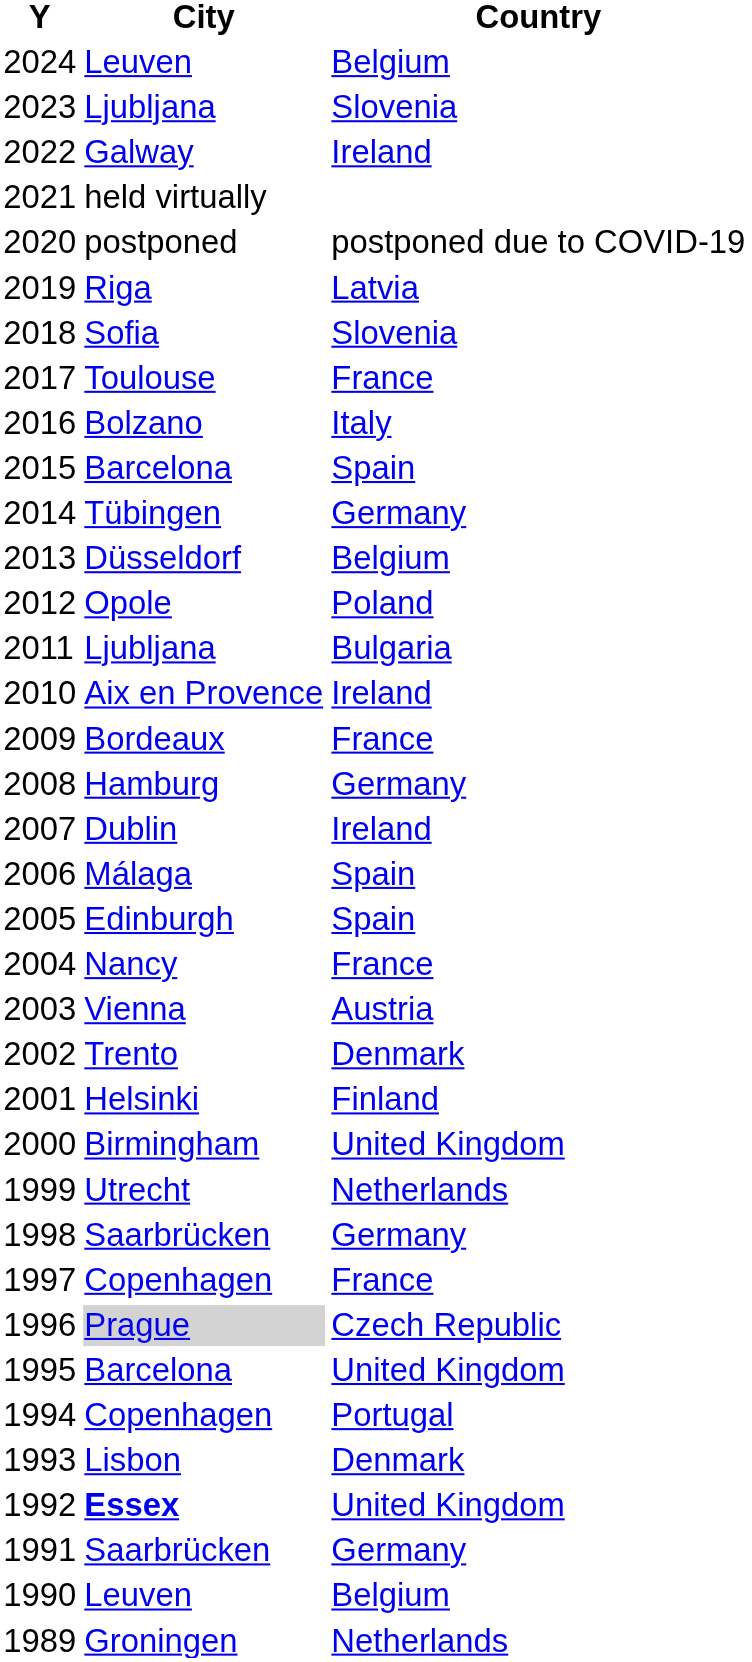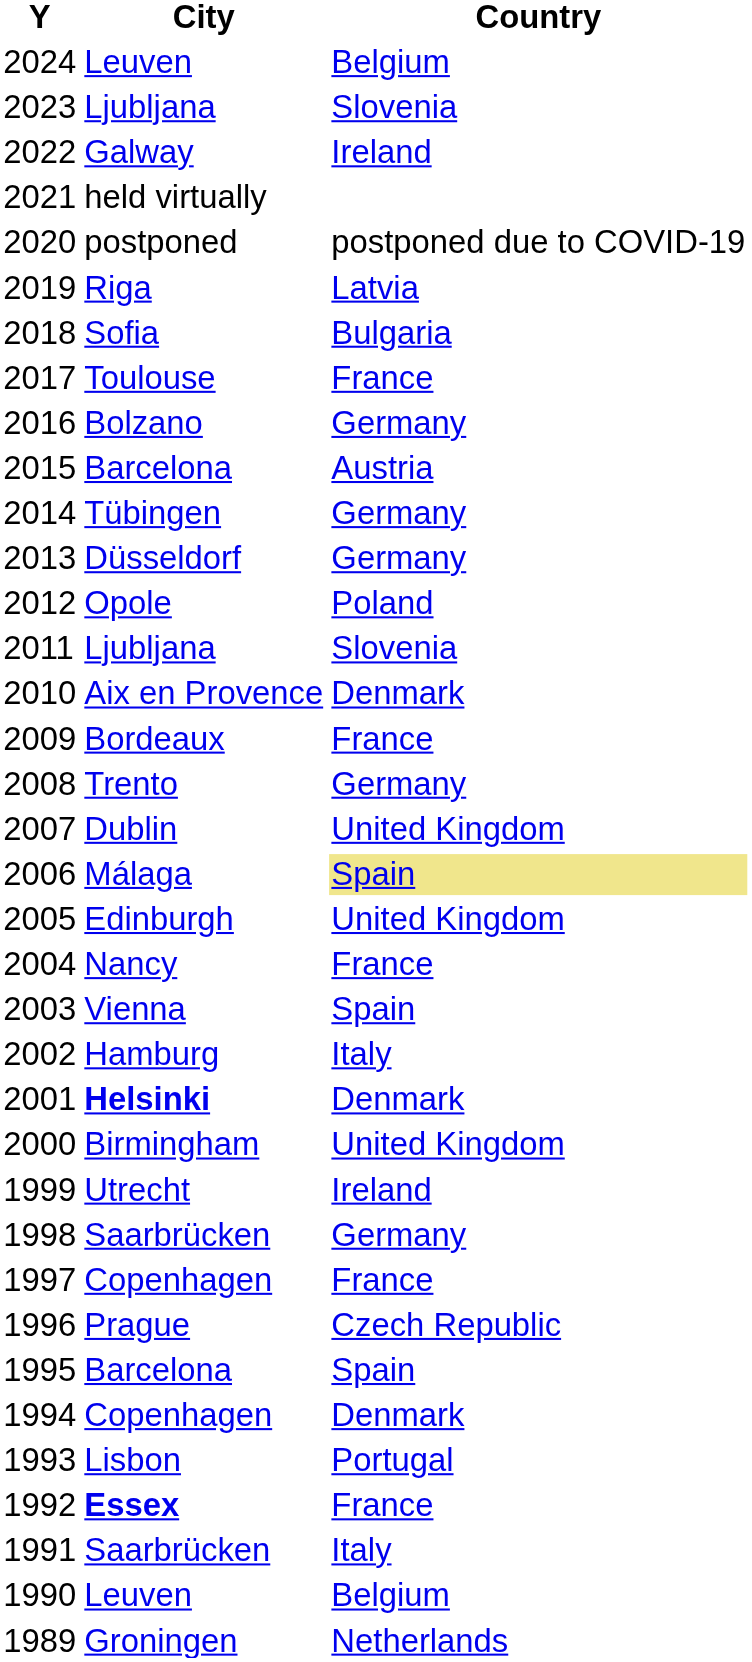 <table class="Wikitable sortable">
 <tr>
 </tr>
 <tr>
 <th>Y</th>
 <th>City</th>
 <th>Country</th>
 </tr>
 <tr>
 <td>2024</td>
 <td><a href='#'>Leuven</a></td>
 <td><a href='#'>Belgium</a></td>
 </tr>
 <tr>
 <td>2023</td>
 <td><a href='#'>Ljubljana</a></td>
 <td><a href='#'>Slovenia</a></td>
 </tr>
 <tr>
 <td>2022</td>
 <td><a href='#'>Galway</a></td>
 <td><a href='#'>Ireland</a></td>
 </tr>
 <tr>
 <td>2021</td>
 <td>held virtually</td>
 <td></td>
 </tr>
 <tr>
 <td>2020</td>
 <td>postponed</td>
 <td>postponed due to COVID-19</td>
 </tr>
 <tr>
 <td>2019</td>
 <td><a href='#'>Riga</a></td>
 <td><a href='#'>Latvia</a></td>
 </tr>
 <tr>
 <td>2018</td>
 <td><a href='#'>Sofia</a></td>
-<td><a href='#'>Slovenia</a></td>
+<td><a href='#'>Bulgaria</a></td>
 </tr>
 <tr>
 <td>2017</td>
 <td><a href='#'>Toulouse</a></td>
 <td><a href='#'>France</a></td>
 </tr>
 <tr>
 <td>2016</td>
 <td><a href='#'>Bolzano</a></td>
-<td><a href='#'>Italy</a></td>
+<td><a href='#'>Germany</a></td>
 </tr>
 <tr>
 <td>2015</td>
 <td><a href='#'>Barcelona</a></td>
-<td><a href='#'>Spain</a></td>
+<td><a href='#'>Austria</a></td>
 </tr>
 <tr>
 <td>2014</td>
 <td><a href='#'>Tübingen</a></td>
 <td><a href='#'>Germany</a></td>
 </tr>
 <tr>
 <td>2013</td>
 <td><a href='#'>Düsseldorf</a></td>
-<td><a href='#'>Belgium</a></td>
+<td><a href='#'>Germany</a></td>
 </tr>
 <tr>
 <td>2012</td>
 <td><a href='#'>Opole</a></td>
 <td><a href='#'>Poland</a></td>
 </tr>
 <tr>
 <td>2011</td>
 <td><a href='#'>Ljubljana</a></td>
-<td><a href='#'>Bulgaria</a></td>
+<td><a href='#'>Slovenia</a></td>
 </tr>
 <tr>
 <td>2010</td>
 <td><a href='#'>Aix en Provence</a></td>
-<td><a href='#'>Ireland</a></td>
+<td><a href='#'>Denmark</a></td>
 </tr>
 <tr>
 <td>2009</td>
 <td><a href='#'>Bordeaux</a></td>
 <td><a href='#'>France</a></td>
 </tr>
 <tr>
 <td>2008</td>
-<td><a href='#'>Hamburg</a></td>
+<td><a href='#'>Trento</a></td>
 <td><a href='#'>Germany</a></td>
 </tr>
 <tr>
 <td>2007</td>
 <td><a href='#'>Dublin</a></td>
-<td><a href='#'>Ireland</a></td>
+<td><a href='#'>United Kingdom</a></td>
 </tr>
 <tr>
 <td>2006</td>
 <td><a href='#'>Málaga</a></td>
-<td><a href='#'>Spain</a></td>
+<td style="background: khaki;"><a href='#'>Spain</a></td>
 </tr>
 <tr>
 <td>2005</td>
 <td><a href='#'>Edinburgh</a></td>
-<td><a href='#'>Spain</a></td>
+<td><a href='#'>United Kingdom</a></td>
 </tr>
 <tr>
 <td>2004</td>
 <td><a href='#'>Nancy</a></td>
 <td><a href='#'>France</a></td>
 </tr>
 <tr>
 <td>2003</td>
 <td><a href='#'>Vienna</a></td>
-<td><a href='#'>Austria</a></td>
+<td><a href='#'>Spain</a></td>
 </tr>
 <tr>
 <td>2002</td>
-<td><a href='#'>Trento</a></td>
-<td><a href='#'>Denmark</a></td>
+<td><a href='#'>Hamburg</a></td>
+<td><a href='#'>Italy</a></td>
 </tr>
 <tr>
 <td>2001</td>
-<td><a href='#'>Helsinki</a></td>
-<td><a href='#'>Finland</a></td>
+<td><strong><a href='#'>Helsinki</a></strong></td>
+<td><a href='#'>Denmark</a></td>
 </tr>
 <tr>
 <td>2000</td>
 <td><a href='#'>Birmingham</a></td>
 <td><a href='#'>United Kingdom</a></td>
 </tr>
 <tr>
 <td>1999</td>
 <td><a href='#'>Utrecht</a></td>
-<td><a href='#'>Netherlands</a></td>
+<td><a href='#'>Ireland</a></td>
 </tr>
 <tr>
 <td>1998</td>
 <td><a href='#'>Saarbrücken</a></td>
 <td><a href='#'>Germany</a></td>
 </tr>
 <tr>
 <td>1997</td>
 <td><a href='#'>Copenhagen</a></td>
 <td><a href='#'>France</a></td>
 </tr>
 <tr>
 <td>1996</td>
-<td style="background: lightgrey;"><a href='#'>Prague</a></td>
+<td><a href='#'>Prague</a></td>
 <td><a href='#'>Czech Republic</a></td>
 </tr>
 <tr>
 <td>1995</td>
 <td><a href='#'>Barcelona</a></td>
-<td><a href='#'>United Kingdom</a></td>
+<td><a href='#'>Spain</a></td>
 </tr>
 <tr>
 <td>1994</td>
 <td><a href='#'>Copenhagen</a></td>
-<td><a href='#'>Portugal</a></td>
+<td><a href='#'>Denmark</a></td>
 </tr>
 <tr>
 <td>1993</td>
 <td><a href='#'>Lisbon</a></td>
-<td><a href='#'>Denmark</a></td>
+<td><a href='#'>Portugal</a></td>
 </tr>
 <tr>
 <td>1992</td>
 <td><strong><a href='#'>Essex</a></strong></td>
-<td><a href='#'>United Kingdom</a></td>
+<td><a href='#'>France</a></td>
 </tr>
 <tr>
 <td>1991</td>
 <td><a href='#'>Saarbrücken</a></td>
-<td><a href='#'>Germany</a></td>
+<td><a href='#'>Italy</a></td>
 </tr>
 <tr>
 <td>1990</td>
 <td><a href='#'>Leuven</a></td>
 <td><a href='#'>Belgium</a></td>
 </tr>
 <tr>
 <td>1989</td>
 <td><a href='#'>Groningen</a></td>
 <td><a href='#'>Netherlands</a></td>
 </tr>
 <tr>
 </tr>
 </table>
